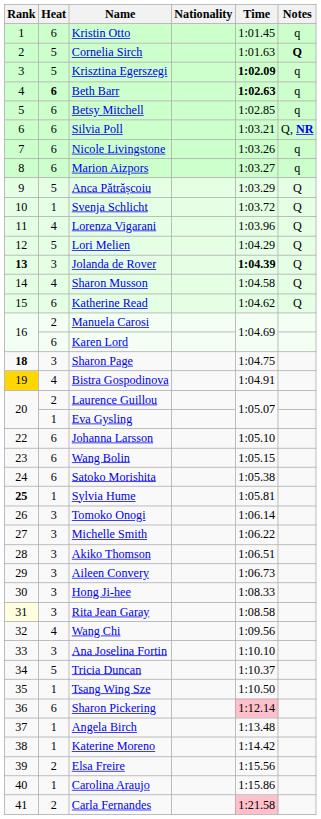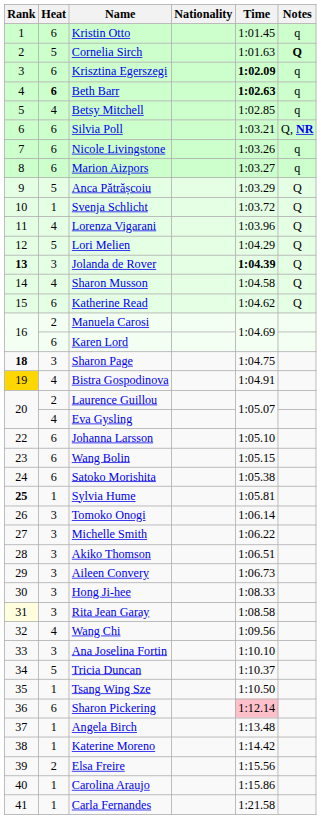 <table class="wikitable sortable" style="text-align:center">
 <tr>
 <th>Rank</th>
 <th>Heat</th>
 <th>Name</th>
 <th>Nationality</th>
 <th>Time</th>
 <th>Notes</th>
 </tr>
 <tr bgcolor=#cfc>
 <td>1</td>
 <td>6</td>
 <td align=left><a href='#'>Kristin Otto</a></td>
 <td align=left></td>
 <td>1:01.45</td>
 <td>q</td>
 </tr>
 <tr bgcolor=#cfc>
 <td>2</td>
 <td>5</td>
 <td align=left><a href='#'>Cornelia Sirch</a></td>
 <td align=left></td>
 <td>1:01.63</td>
 <td><strong>Q</strong></td>
 </tr>
 <tr bgcolor=#cfc>
 <td>3</td>
-<td>5</td>
+<td>6</td>
 <td align=left><a href='#'>Krisztina Egerszegi</a></td>
 <td align=left></td>
 <td><strong>1:02.09</strong></td>
 <td>q</td>
 </tr>
 <tr bgcolor=#cfc>
 <td>4</td>
 <td><strong>6</strong></td>
 <td align=left><a href='#'>Beth Barr</a></td>
 <td align=left></td>
 <td><strong>1:02.63</strong></td>
 <td>q</td>
 </tr>
 <tr bgcolor=#cfc>
 <td>5</td>
-<td>6</td>
+<td>4</td>
 <td align=left><a href='#'>Betsy Mitchell</a></td>
 <td align=left></td>
 <td>1:02.85</td>
 <td>q</td>
 </tr>
 <tr bgcolor=#cfc>
 <td>6</td>
 <td>6</td>
 <td align=left><a href='#'>Silvia Poll</a></td>
 <td align=left></td>
 <td>1:03.21</td>
 <td>Q, <strong><a href='#'>NR</a></strong></td>
 </tr>
 <tr bgcolor=#cfc>
 <td>7</td>
 <td>6</td>
 <td align=left><a href='#'>Nicole Livingstone</a></td>
 <td align=left></td>
 <td>1:03.26</td>
 <td>q</td>
 </tr>
 <tr bgcolor=#cfc>
 <td>8</td>
 <td>6</td>
 <td align=left><a href='#'>Marion Aizpors</a></td>
 <td align=left></td>
 <td>1:03.27</td>
 <td>q</td>
 </tr>
 <tr bgcolor=e5ffe5>
 <td>9</td>
 <td>5</td>
 <td align=left><a href='#'>Anca Pătrășcoiu</a></td>
 <td align=left></td>
 <td>1:03.29</td>
 <td>Q</td>
 </tr>
 <tr bgcolor=e5ffe5>
 <td>10</td>
 <td>1</td>
 <td align=left><a href='#'>Svenja Schlicht</a></td>
 <td align=left></td>
 <td>1:03.72</td>
 <td>Q</td>
 </tr>
 <tr bgcolor=e5ffe5>
 <td>11</td>
 <td>4</td>
 <td align=left><a href='#'>Lorenza Vigarani</a></td>
 <td align=left></td>
 <td>1:03.96</td>
 <td>Q</td>
 </tr>
 <tr bgcolor=e5ffe5>
 <td>12</td>
 <td>5</td>
 <td align=left><a href='#'>Lori Melien</a></td>
 <td align=left></td>
 <td>1:04.29</td>
 <td>Q</td>
 </tr>
 <tr bgcolor=e5ffe5>
 <td><strong>13</strong></td>
 <td>3</td>
 <td align=left><a href='#'>Jolanda de Rover</a></td>
 <td align=left></td>
 <td><strong>1:04.39</strong></td>
 <td>Q</td>
 </tr>
 <tr bgcolor=e5ffe5>
 <td>14</td>
 <td>4</td>
 <td align=left><a href='#'>Sharon Musson</a></td>
 <td align=left></td>
 <td>1:04.58</td>
 <td>Q</td>
 </tr>
 <tr bgcolor=e5ffe5>
 <td>15</td>
 <td>6</td>
 <td align=left><a href='#'>Katherine Read</a></td>
 <td align=left></td>
 <td>1:04.62</td>
 <td>Q</td>
 </tr>
 <tr bgcolor=f2fff2>
 <td rowspan=2>16</td>
 <td>2</td>
 <td align=left><a href='#'>Manuela Carosi</a></td>
 <td align=left></td>
 <td rowspan=2>1:04.69</td>
 <td></td>
 </tr>
 <tr bgcolor=f2fff2>
 <td>6</td>
 <td align=left><a href='#'>Karen Lord</a></td>
 <td align=left></td>
 <td></td>
 </tr>
 <tr>
 <td><strong>18</strong></td>
 <td>3</td>
 <td align=left><a href='#'>Sharon Page</a></td>
 <td align=left></td>
 <td>1:04.75</td>
 <td></td>
 </tr>
 <tr>
 <td style="background: gold;">19</td>
 <td>4</td>
 <td align=left><a href='#'>Bistra Gospodinova</a></td>
 <td align=left></td>
 <td>1:04.91</td>
 <td></td>
 </tr>
 <tr>
 <td rowspan=2>20</td>
 <td>2</td>
 <td align=left><a href='#'>Laurence Guillou</a></td>
 <td align=left></td>
 <td rowspan=2>1:05.07</td>
 <td></td>
 </tr>
 <tr>
-<td>1</td>
+<td>4</td>
 <td align=left><a href='#'>Eva Gysling</a></td>
 <td align=left></td>
 <td></td>
 </tr>
 <tr>
 <td>22</td>
 <td>6</td>
 <td align=left><a href='#'>Johanna Larsson</a></td>
 <td align=left></td>
 <td>1:05.10</td>
 <td></td>
 </tr>
 <tr>
 <td>23</td>
 <td>6</td>
 <td align=left><a href='#'>Wang Bolin</a></td>
 <td align=left></td>
 <td>1:05.15</td>
 <td></td>
 </tr>
 <tr>
 <td>24</td>
 <td>6</td>
 <td align=left><a href='#'>Satoko Morishita</a></td>
 <td align=left></td>
 <td>1:05.38</td>
 <td></td>
 </tr>
 <tr>
 <td><strong>25</strong></td>
 <td>1</td>
 <td align=left><a href='#'>Sylvia Hume</a></td>
 <td align=left></td>
 <td>1:05.81</td>
 <td></td>
 </tr>
 <tr>
 <td>26</td>
 <td>3</td>
 <td align=left><a href='#'>Tomoko Onogi</a></td>
 <td align=left></td>
 <td>1:06.14</td>
 <td></td>
 </tr>
 <tr>
 <td>27</td>
 <td>3</td>
 <td align=left><a href='#'>Michelle Smith</a></td>
 <td align=left></td>
 <td>1:06.22</td>
 <td></td>
 </tr>
 <tr>
 <td>28</td>
 <td>3</td>
 <td align=left><a href='#'>Akiko Thomson</a></td>
 <td align=left></td>
 <td>1:06.51</td>
 <td></td>
 </tr>
 <tr>
 <td>29</td>
 <td>3</td>
 <td align=left><a href='#'>Aileen Convery</a></td>
 <td align=left></td>
 <td>1:06.73</td>
 <td></td>
 </tr>
 <tr>
 <td>30</td>
 <td>3</td>
 <td align=left><a href='#'>Hong Ji-hee</a></td>
 <td align=left></td>
 <td>1:08.33</td>
 <td></td>
 </tr>
 <tr>
 <td style="background: lightyellow;">31</td>
 <td>3</td>
 <td align=left><a href='#'>Rita Jean Garay</a></td>
 <td align=left></td>
 <td>1:08.58</td>
 <td></td>
 </tr>
 <tr>
 <td>32</td>
 <td>4</td>
 <td align=left><a href='#'>Wang Chi</a></td>
 <td align=left></td>
 <td>1:09.56</td>
 <td></td>
 </tr>
 <tr>
 <td>33</td>
 <td>3</td>
 <td align=left><a href='#'>Ana Joselina Fortin</a></td>
 <td align=left></td>
 <td>1:10.10</td>
 <td></td>
 </tr>
 <tr>
 <td>34</td>
 <td>5</td>
 <td align=left><a href='#'>Tricia Duncan</a></td>
 <td align=left></td>
 <td>1:10.37</td>
 <td></td>
 </tr>
 <tr>
 <td>35</td>
 <td>1</td>
 <td align=left><a href='#'>Tsang Wing Sze</a></td>
 <td align=left></td>
 <td>1:10.50</td>
 <td></td>
 </tr>
 <tr>
 <td>36</td>
 <td>6</td>
 <td align=left><a href='#'>Sharon Pickering</a></td>
 <td align=left></td>
 <td style="background: pink;">1:12.14</td>
 <td></td>
 </tr>
 <tr>
 <td>37</td>
 <td>1</td>
 <td align=left><a href='#'>Angela Birch</a></td>
 <td align=left></td>
 <td>1:13.48</td>
 <td></td>
 </tr>
 <tr>
 <td>38</td>
 <td>1</td>
 <td align=left><a href='#'>Katerine Moreno</a></td>
 <td align=left></td>
 <td>1:14.42</td>
 <td></td>
 </tr>
 <tr>
 <td>39</td>
 <td>2</td>
 <td align=left><a href='#'>Elsa Freire</a></td>
 <td align=left></td>
 <td>1:15.56</td>
 <td></td>
 </tr>
 <tr>
 <td>40</td>
 <td>1</td>
 <td align=left><a href='#'>Carolina Araujo</a></td>
 <td align=left></td>
 <td>1:15.86</td>
 <td></td>
 </tr>
 <tr>
 <td>41</td>
-<td>2</td>
+<td>1</td>
 <td align=left><a href='#'>Carla Fernandes</a></td>
 <td align=left></td>
-<td style="background: pink;">1:21.58</td>
+<td>1:21.58</td>
 <td></td>
 </tr>
 </table>
